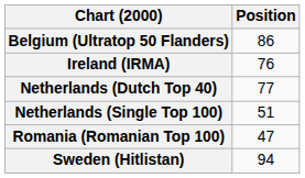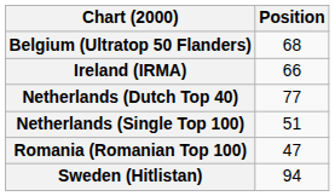 <table class="wikitable sortable plainrowheaders" style="text-align:center">
 <tr>
 <th>Chart (2000)</th>
 <th>Position</th>
 </tr>
 <tr>
 <th scope="row">Belgium (Ultratop 50 Flanders)</th>
-<td>86</td>
+<td>68</td>
 </tr>
 <tr>
 <th scope="row">Ireland (IRMA)</th>
-<td>76</td>
+<td>66</td>
 </tr>
 <tr>
 <th scope="row">Netherlands (Dutch Top 40)</th>
 <td>77</td>
 </tr>
 <tr>
 <th scope="row">Netherlands (Single Top 100)</th>
 <td>51</td>
 </tr>
 <tr>
 <th scope="row">Romania (Romanian Top 100)</th>
 <td>47</td>
 </tr>
 <tr>
 <th scope="row">Sweden (Hitlistan)</th>
 <td>94</td>
 </tr>
 </table>
